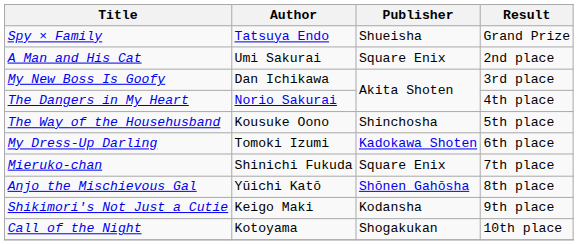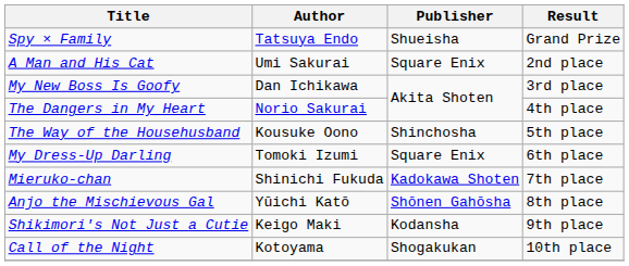 <table class="wikitable">
 <tr>
 <th>Title</th>
 <th>Author</th>
 <th>Publisher</th>
 <th>Result</th>
 </tr>
 <tr>
 <td><em><a href='#'>Spy × Family</a></em></td>
 <td><a href='#'>Tatsuya Endo</a></td>
 <td>Shueisha</td>
 <td>Grand Prize</td>
 </tr>
 <tr>
 <td><em><a href='#'>A Man and His Cat</a></em></td>
 <td>Umi Sakurai</td>
 <td>Square Enix</td>
 <td>2nd place</td>
 </tr>
 <tr>
 <td><em><a href='#'>My New Boss Is Goofy</a></em></td>
 <td>Dan Ichikawa</td>
 <td rowspan="2">Akita Shoten</td>
 <td>3rd place</td>
 </tr>
 <tr>
 <td><em><a href='#'>The Dangers in My Heart</a></em></td>
 <td><a href='#'>Norio Sakurai</a></td>
 <td>4th place</td>
 </tr>
 <tr>
 <td><em><a href='#'>The Way of the Househusband</a></em></td>
 <td>Kousuke Oono</td>
 <td>Shinchosha</td>
 <td>5th place</td>
 </tr>
 <tr>
 <td><em><a href='#'>My Dress-Up Darling</a></em></td>
 <td>Tomoki Izumi</td>
-<td><a href='#'>Kadokawa Shoten</a></td>
+<td>Square Enix</td>
 <td>6th place</td>
 </tr>
 <tr>
 <td><em><a href='#'>Mieruko-chan</a></em></td>
 <td>Shinichi Fukuda</td>
-<td>Square Enix</td>
+<td><a href='#'>Kadokawa Shoten</a></td>
 <td>7th place</td>
 </tr>
 <tr>
 <td><em><a href='#'>Anjo the Mischievous Gal</a></em></td>
 <td>Yūichi Katō</td>
 <td><a href='#'>Shōnen Gahōsha</a></td>
 <td>8th place</td>
 </tr>
 <tr>
 <td><em><a href='#'>Shikimori's Not Just a Cutie</a></em></td>
 <td>Keigo Maki</td>
 <td>Kodansha</td>
 <td>9th place</td>
 </tr>
 <tr>
 <td><em><a href='#'>Call of the Night</a></em></td>
 <td>Kotoyama</td>
 <td>Shogakukan</td>
 <td>10th place</td>
 </tr>
 <tr>
 </tr>
 </table>
